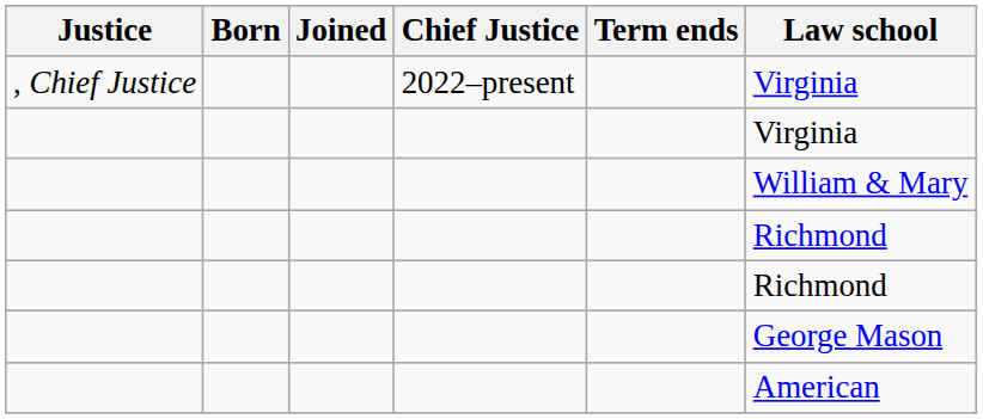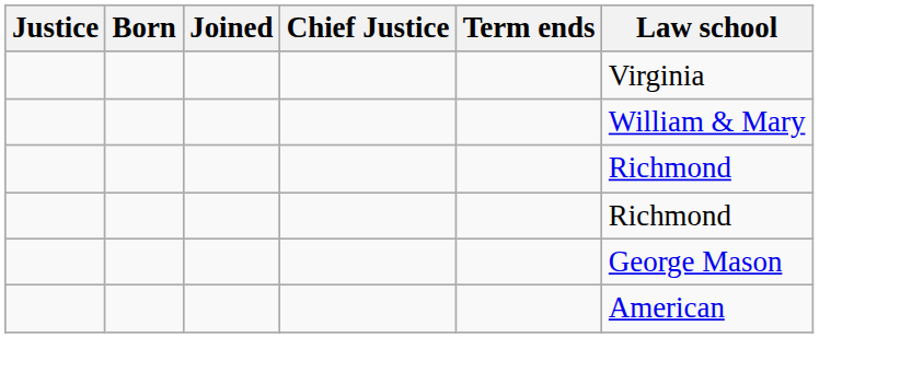 <table class="wikitable sortable">
 <tr>
 <th>Justice</th>
 <th>Born</th>
 <th>Joined</th>
 <th>Chief Justice</th>
 <th>Term ends</th>
 <th>Law school</th>
-</tr>
-<tr>
-<td>, <em>Chief Justice</em></td>
-<td></td>
-<td></td>
-<td>2022–present</td>
-<td></td>
-<td><a href='#'>Virginia</a></td>
 </tr>
 <tr>
 <td></td>
 <td></td>
 <td></td>
 <td align="center"></td>
 <td></td>
 <td>Virginia</td>
 </tr>
 <tr>
 <td></td>
 <td></td>
 <td></td>
 <td align="center"></td>
 <td></td>
 <td><a href='#'>William & Mary</a></td>
 </tr>
 <tr>
 <td></td>
 <td></td>
 <td></td>
 <td align="center"></td>
 <td></td>
 <td><a href='#'>Richmond</a></td>
 </tr>
 <tr>
 <td></td>
 <td></td>
 <td></td>
 <td align="center"></td>
 <td></td>
 <td>Richmond</td>
 </tr>
 <tr>
 <td></td>
 <td></td>
 <td></td>
 <td align="center"></td>
 <td></td>
 <td><a href='#'>George Mason</a></td>
 </tr>
 <tr>
 <td></td>
 <td></td>
 <td></td>
 <td align="center"></td>
 <td></td>
 <td><a href='#'>American</a></td>
 </tr>
 </table>
